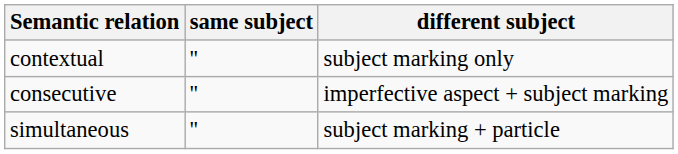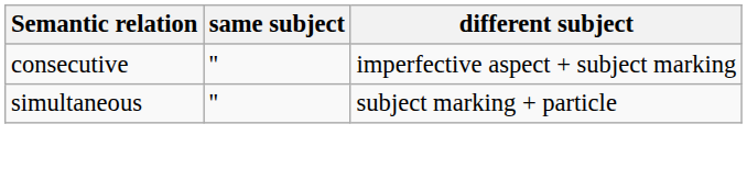 <table class="wikitable">
 <tr>
 <th>Semantic relation</th>
 <th>same subject</th>
 <th>different subject</th>
-</tr>
-<tr>
-<td>contextual</td>
-<td> ''</td>
-<td>subject marking only</td>
 </tr>
 <tr>
 <td>consecutive</td>
 <td> ''</td>
 <td>imperfective aspect  + subject marking</td>
 </tr>
 <tr>
 <td>simultaneous</td>
 <td> ''</td>
 <td>subject marking + particle </td>
 </tr>
 </table>
